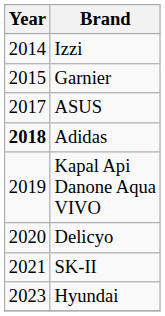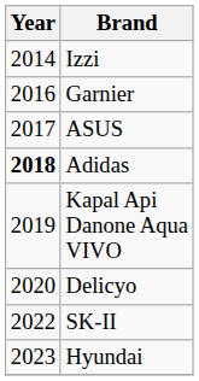 <table class="wikitable">
 <tr>
 <th>Year</th>
 <th>Brand</th>
 </tr>
 <tr>
 <td>2014</td>
 <td>Izzi</td>
 </tr>
 <tr>
-<td>2015</td>
+<td>2016</td>
 <td>Garnier</td>
 </tr>
 <tr>
 <td>2017</td>
 <td>ASUS</td>
 </tr>
 <tr>
 <td><strong>2018</strong></td>
 <td>Adidas</td>
 </tr>
 <tr>
 <td>2019</td>
 <td>Kapal Api<br>Danone Aqua<br>VIVO</td>
 </tr>
 <tr>
 <td>2020</td>
 <td>Delicyo</td>
 </tr>
 <tr>
-<td>2021</td>
+<td>2022</td>
 <td>SK-II</td>
 </tr>
 <tr>
 <td>2023</td>
 <td>Hyundai</td>
 </tr>
 <tr>
 </tr>
 </table>
